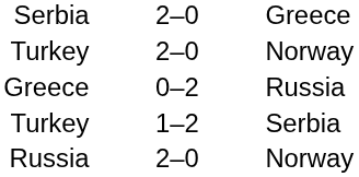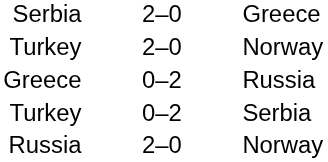 <table style="text-align:center">
 <tr>
 <th width=200></th>
 <th width=100></th>
 <th width=200></th>
 </tr>
 <tr>
 <td align=right>Serbia</td>
 <td>2–0</td>
 <td align=left>Greece</td>
 </tr>
 <tr>
 <td align=right>Turkey</td>
 <td>2–0</td>
 <td align=left>Norway</td>
 </tr>
 <tr>
 <td align=right>Greece</td>
 <td>0–2</td>
 <td align=left>Russia</td>
 </tr>
 <tr>
 <td align=right>Turkey</td>
-<td>1–2</td>
+<td>0–2</td>
 <td align=left>Serbia</td>
 </tr>
 <tr>
 <td align=right>Russia</td>
 <td>2–0</td>
 <td align=left>Norway</td>
 </tr>
 </table>
